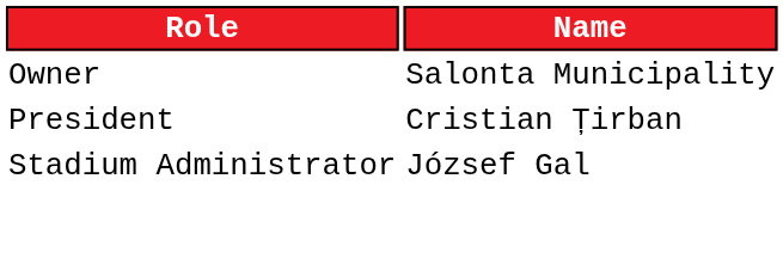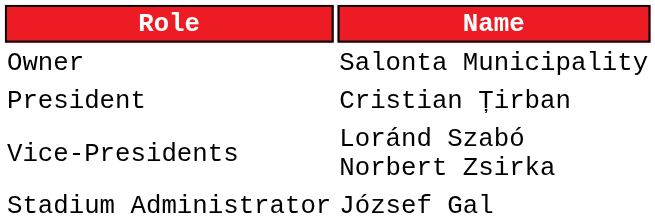 <table class="toccolours">
 <tr>
 <th style="background:#ed1c24;color:#FFFFFF;border:1px solid #000000;">Role</th>
 <th style="background:#ed1c24;color:#FFFFFF;border:1px solid #000000;">Name</th>
 </tr>
 <tr>
 <td>Owner</td>
 <td> Salonta Municipality</td>
 </tr>
 <tr>
 <td>President</td>
 <td> Cristian Țirban</td>
 </tr>
 <tr>
+<td>Vice-Presidents</td>
+<td> Loránd Szabó <br>  Norbert Zsirka</td>
+</tr>
+<tr>
 <td>Stadium Administrator</td>
 <td> József Gal</td>
 </tr>
 </table>
